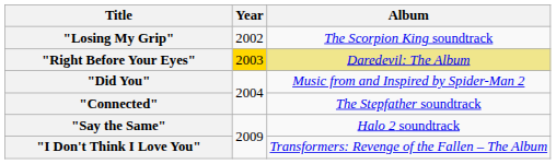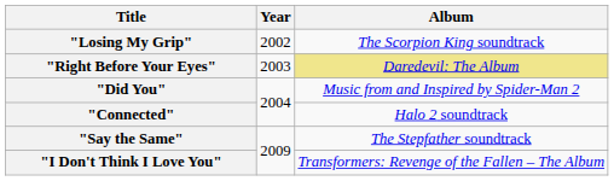 <table class="wikitable plainrowheaders" style="text-align:center;">
 <tr>
 <th scope="col" style="width:16em;">Title</th>
 <th scope="col">Year</th>
 <th scope="col">Album</th>
 </tr>
 <tr>
 <th scope="row">"Losing My Grip"</th>
 <td>2002</td>
 <td><a href='#'><em>The Scorpion King</em> soundtrack</a></td>
 </tr>
 <tr>
 <th scope="row">"Right Before Your Eyes"</th>
-<td style="background: gold;">2003</td>
+<td>2003</td>
 <td style="background: khaki;"><em><a href='#'>Daredevil: The Album</a></em></td>
 </tr>
 <tr>
 <th scope="row">"Did You"</th>
 <td rowspan="2">2004</td>
 <td><em><a href='#'>Music from and Inspired by Spider-Man 2</a></em></td>
 </tr>
 <tr>
 <th scope="row">"Connected"</th>
-<td><a href='#'><em>The Stepfather</em> soundtrack</a></td>
+<td><a href='#'><em>Halo 2</em> soundtrack</a></td>
 </tr>
 <tr>
 <th scope="row">"Say the Same"</th>
 <td rowspan="2">2009</td>
-<td><a href='#'><em>Halo 2</em> soundtrack</a></td>
+<td><a href='#'><em>The Stepfather</em> soundtrack</a></td>
 </tr>
 <tr>
 <th scope="row">"I Don't Think I Love You"</th>
 <td><em><a href='#'>Transformers: Revenge of the Fallen – The Album</a></em></td>
 </tr>
 </table>
